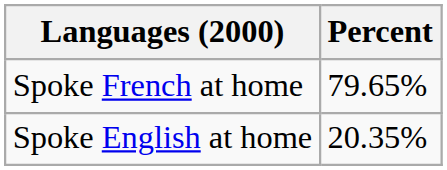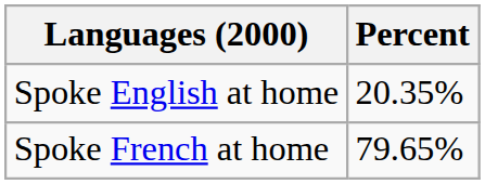 <table class="wikitable sortable collapsible" style="font-size: 90%;">
 <tr>
 <th>Languages (2000) </th>
 <th>Percent</th>
 </tr>
 <tr>
+<td>Spoke <a href='#'>English</a> at home</td>
+<td>20.35%</td>
+</tr>
+<tr>
 <td>Spoke <a href='#'>French</a> at home</td>
 <td>79.65%</td>
 </tr>
-<tr>
-<td>Spoke <a href='#'>English</a> at home</td>
-<td>20.35%</td>
-</tr>
 </table>
